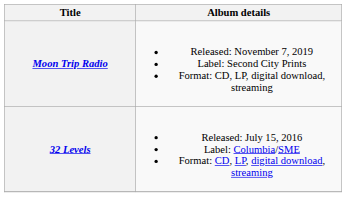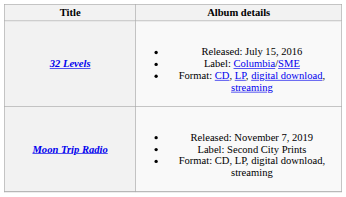 <table class="wikitable plainrowheaders" style="text-align:center;">
 <tr>
 <th scope="col" style="width:12em;">Title</th>
 <th scope="col" style="width:19em;">Album details</th>
 </tr>
 <tr>
+<th scope="row"><em><a href='#'>32 Levels</a></em></th>
+<td><br><ul><li>Released: July 15, 2016</li><li>Label: <a href='#'>Columbia</a>/<a href='#'>SME</a></li><li>Format: <a href='#'>CD</a>, <a href='#'>LP</a>, <a href='#'>digital download</a>, <a href='#'>streaming</a></li></ul></td>
+</tr>
+<tr>
 <th scope="row"><em><a href='#'>Moon Trip Radio</a></em></th>
 <td><br><ul><li>Released: November 7, 2019</li><li>Label: Second City Prints</li><li>Format: CD, LP, digital download, streaming</li></ul></td>
 </tr>
 <tr>
-<th scope="row"><em><a href='#'>32 Levels</a></em></th>
-<td><br><ul><li>Released: July 15, 2016</li><li>Label: <a href='#'>Columbia</a>/<a href='#'>SME</a></li><li>Format: <a href='#'>CD</a>, <a href='#'>LP</a>, <a href='#'>digital download</a>, <a href='#'>streaming</a></li></ul></td>
-</tr>
-<tr>
 </tr>
 </table>
